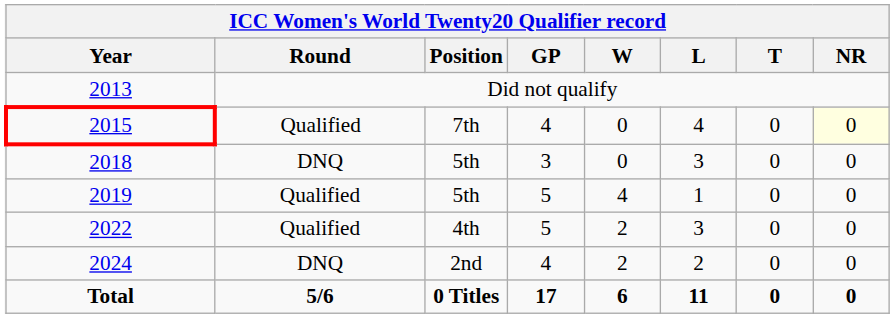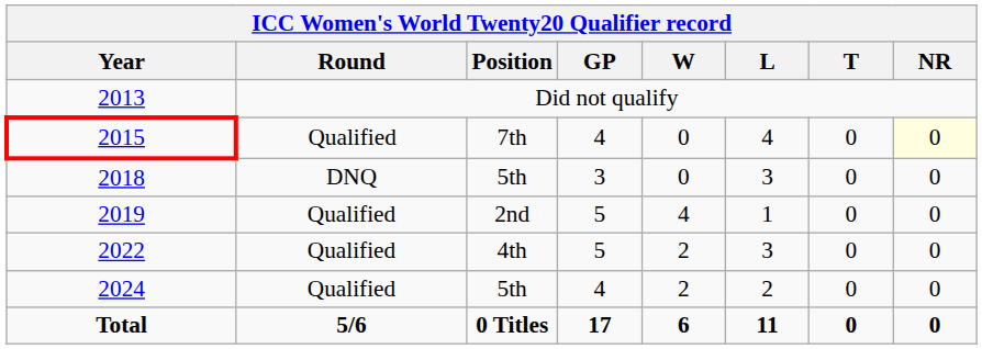 <table class="wikitable" style="text-align: center;">
 <tr>
 <th colspan=8><a href='#'>ICC Women's World Twenty20 Qualifier record</a></th>
 </tr>
 <tr>
 <th width=150>Year</th>
 <th width=150>Round</th>
 <th width=>Position</th>
 <th width=50>GP</th>
 <th width=50>W</th>
 <th width=50>L</th>
 <th width=50>T</th>
 <th width=50>NR</th>
 </tr>
 <tr>
 <td> <a href='#'>2013</a></td>
 <td colspan=7  rowspan=1>Did not qualify</td>
 </tr>
 <tr>
 <td style="border: 3px solid red"> <a href='#'>2015</a></td>
 <td>Qualified</td>
 <td>7th</td>
 <td>4</td>
 <td>0</td>
 <td>4</td>
 <td>0</td>
 <td style="background: lightyellow;">0</td>
 </tr>
 <tr>
 <td> <a href='#'>2018</a></td>
 <td>DNQ</td>
 <td>5th</td>
 <td>3</td>
 <td>0</td>
 <td>3</td>
 <td>0</td>
 <td>0</td>
 </tr>
 <tr>
 <td> <a href='#'>2019</a></td>
 <td>Qualified</td>
-<td>5th</td>
+<td>2nd</td>
 <td>5</td>
 <td>4</td>
 <td>1</td>
 <td>0</td>
 <td>0</td>
 </tr>
 <tr>
 <td> <a href='#'>2022</a></td>
 <td>Qualified</td>
 <td>4th</td>
 <td>5</td>
 <td>2</td>
 <td>3</td>
 <td>0</td>
 <td>0</td>
 </tr>
 <tr>
 <td> <a href='#'>2024</a></td>
-<td>DNQ</td>
-<td>2nd</td>
+<td>Qualified</td>
+<td>5th</td>
 <td>4</td>
 <td>2</td>
 <td>2</td>
 <td>0</td>
 <td>0</td>
 </tr>
 <tr>
 <td><strong>Total</strong></td>
 <td><strong>5/6</strong></td>
 <td><strong>0 Titles</strong></td>
 <td><strong>17</strong></td>
 <td><strong>6</strong></td>
 <td><strong>11</strong></td>
 <td><strong>0</strong></td>
 <td><strong>0</strong></td>
 </tr>
 </table>
